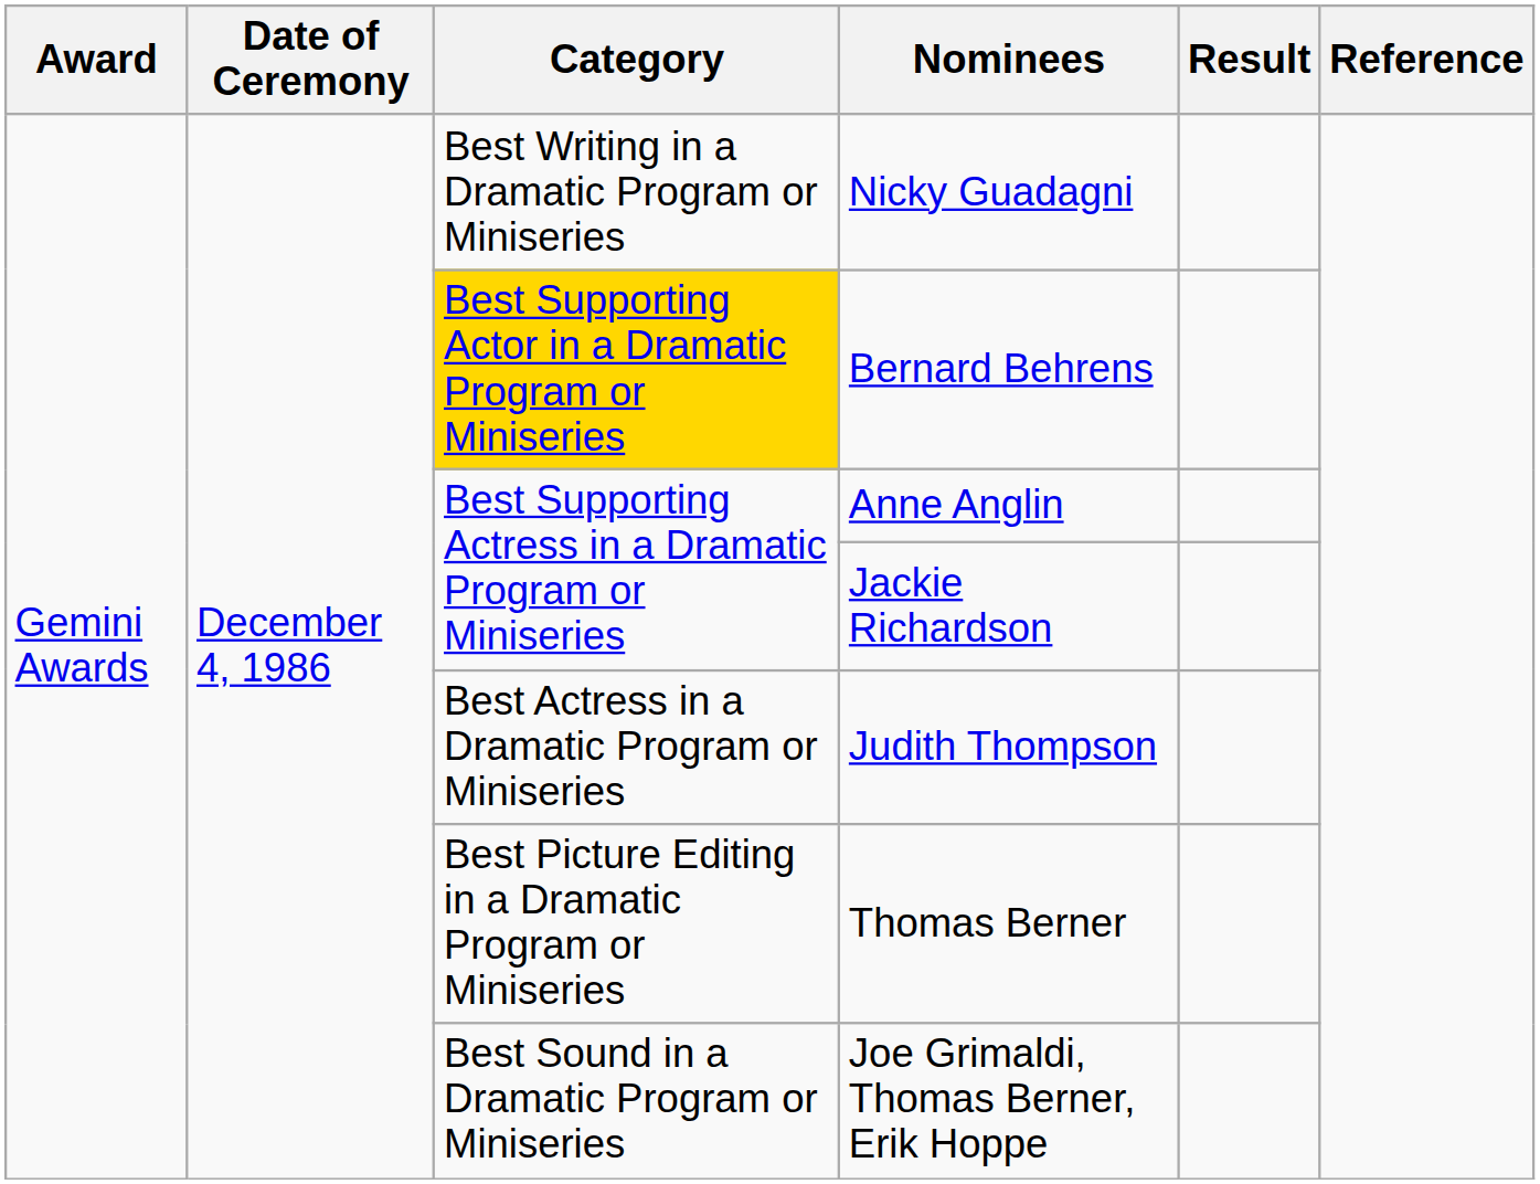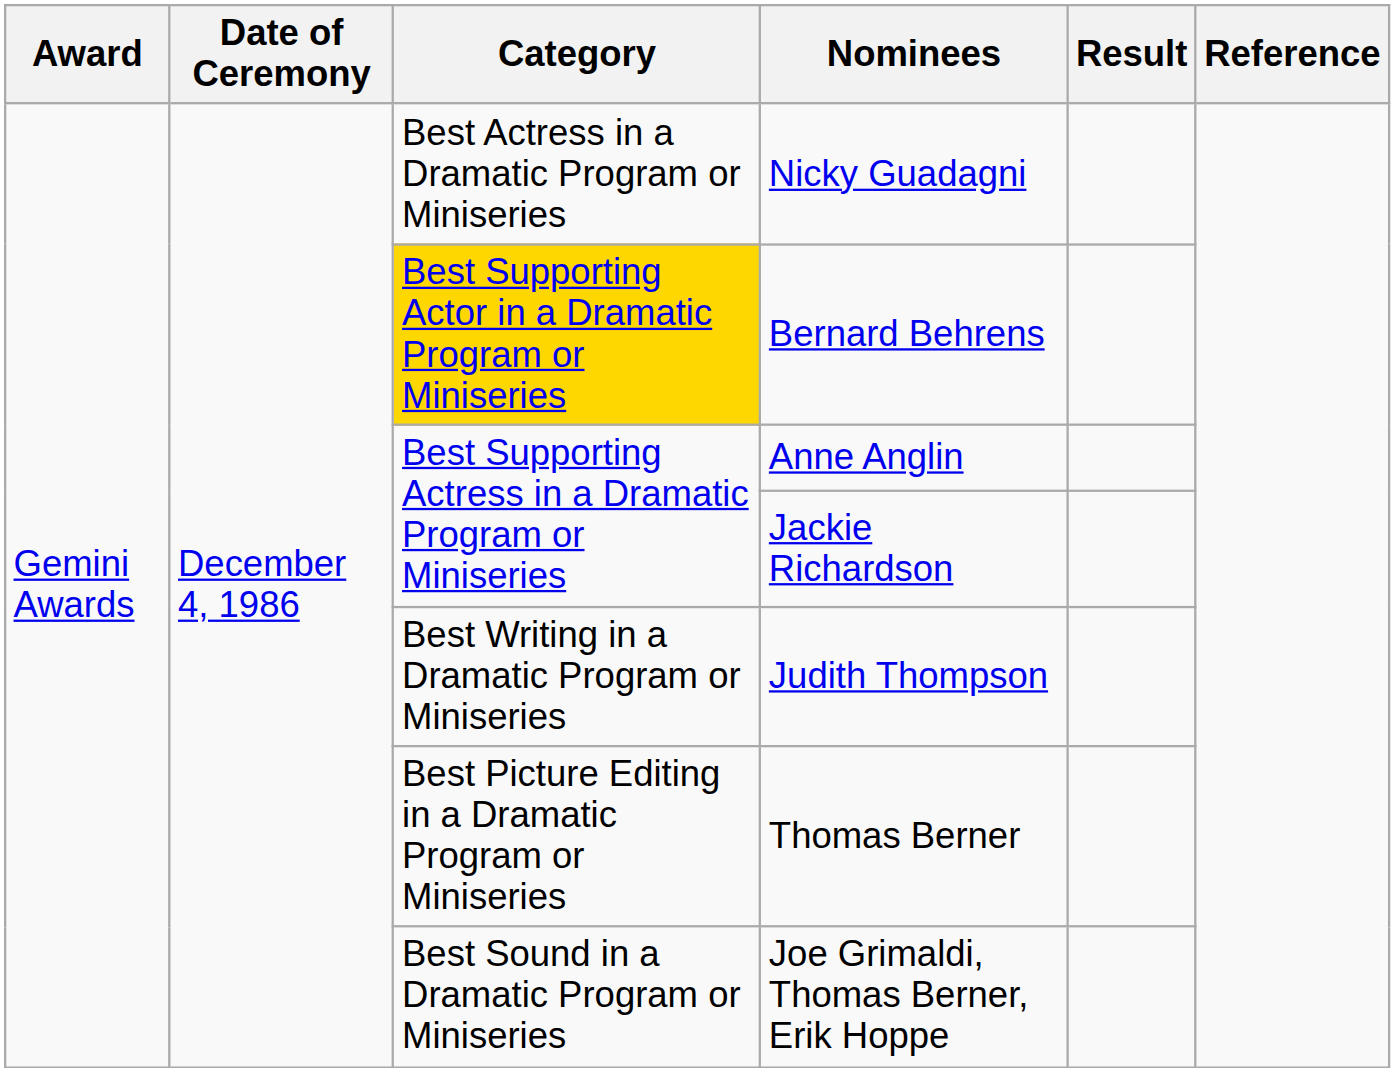 <table class="wikitable">
 <tr>
 <th>Award</th>
 <th>Date of Ceremony</th>
 <th>Category</th>
 <th>Nominees</th>
 <th>Result</th>
 <th>Reference</th>
 </tr>
 <tr>
 <td rowspan="7"><a href='#'>Gemini Awards</a></td>
 <td rowspan="7"><a href='#'>December 4, 1986</a></td>
-<td>Best Writing in a Dramatic Program or Miniseries</td>
+<td>Best Actress in a Dramatic Program or Miniseries</td>
 <td><a href='#'>Nicky Guadagni</a></td>
 <td></td>
 <td rowspan=7></td>
 </tr>
 <tr>
 <td style="background: gold;"><a href='#'>Best Supporting Actor in a Dramatic Program or Miniseries</a></td>
 <td><a href='#'>Bernard Behrens</a></td>
 <td></td>
 </tr>
 <tr>
 <td rowspan=2><a href='#'>Best Supporting Actress in a Dramatic Program or Miniseries</a></td>
 <td><a href='#'>Anne Anglin</a></td>
 <td></td>
 </tr>
 <tr>
 <td><a href='#'>Jackie Richardson</a></td>
 <td></td>
 </tr>
 <tr>
-<td>Best Actress in a Dramatic Program or Miniseries</td>
+<td>Best Writing in a Dramatic Program or Miniseries</td>
 <td><a href='#'>Judith Thompson</a></td>
 <td></td>
 </tr>
 <tr>
 <td>Best Picture Editing in a Dramatic Program or Miniseries</td>
 <td>Thomas Berner</td>
 <td></td>
 </tr>
 <tr>
 <td>Best Sound in a Dramatic Program or Miniseries</td>
 <td>Joe Grimaldi, Thomas Berner, Erik Hoppe</td>
 <td></td>
 </tr>
 </table>
